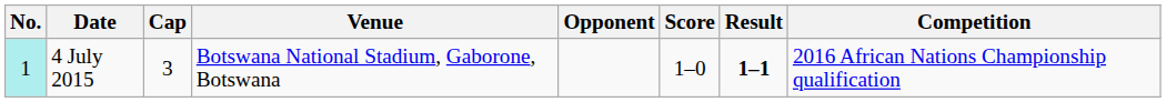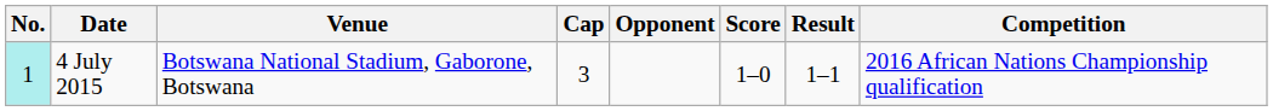 <table class="wikitable">
 <tr>
 <th scope="col">No.</th>
 <th scope="col">Date</th>
+<th scope="col">Venue</th>
 <th scope="col">Cap</th>
-<th scope="col">Venue</th>
 <th scope="col">Opponent</th>
 <th scope="col">Score</th>
 <th scope="col">Result</th>
 <th scope="col">Competition</th>
 </tr>
 <tr>
 <td align="center" style="background: paleturquoise;">1</td>
 <td>4 July 2015</td>
+<td><a href='#'>Botswana National Stadium</a>, <a href='#'>Gaborone</a>, Botswana</td>
 <td align="center">3</td>
-<td><a href='#'>Botswana National Stadium</a>, <a href='#'>Gaborone</a>, Botswana</td>
 <td></td>
 <td align="center">1–0</td>
-<td align="center"><strong>1–1</strong></td>
+<td align="center">1–1</td>
 <td><a href='#'>2016 African Nations Championship qualification</a></td>
 </tr>
 </table>
